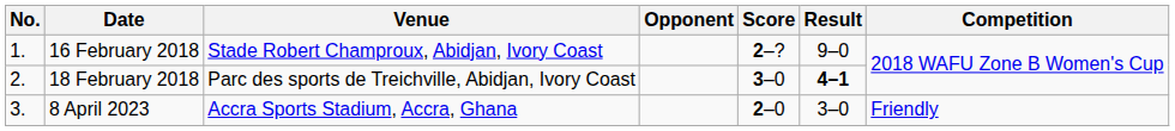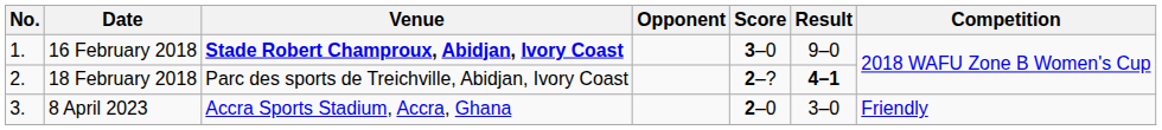 <table class="wikitable">
 <tr>
 <th>No.</th>
 <th>Date</th>
 <th>Venue</th>
 <th>Opponent</th>
 <th>Score</th>
 <th>Result</th>
 <th>Competition</th>
 </tr>
 <tr>
 <td>1.</td>
 <td>16 February 2018</td>
-<td><a href='#'>Stade Robert Champroux</a>, <a href='#'>Abidjan</a>, <a href='#'>Ivory Coast</a></td>
+<td><strong><a href='#'>Stade Robert Champroux</a>, <a href='#'>Abidjan</a>, <a href='#'>Ivory Coast</a></strong></td>
 <td></td>
-<td align=center><strong>2</strong>–?</td>
+<td align=center><strong>3</strong>–0</td>
 <td align=center>9–0</td>
 <td rowspan=2><a href='#'>2018 WAFU Zone B Women's Cup</a></td>
 </tr>
 <tr>
 <td>2.</td>
 <td>18 February 2018</td>
 <td>Parc des sports de Treichville, Abidjan, Ivory Coast</td>
 <td></td>
-<td align=center><strong>3</strong>–0</td>
+<td align=center><strong>2</strong>–?</td>
 <td align=center><strong>4–1</strong></td>
 </tr>
 <tr>
 <td>3.</td>
 <td>8 April 2023</td>
 <td><a href='#'>Accra Sports Stadium</a>, <a href='#'>Accra</a>, <a href='#'>Ghana</a></td>
 <td></td>
 <td align=center><strong>2</strong>–0</td>
 <td align=center>3–0</td>
 <td><a href='#'>Friendly</a></td>
 </tr>
 <tr>
 </tr>
 </table>
